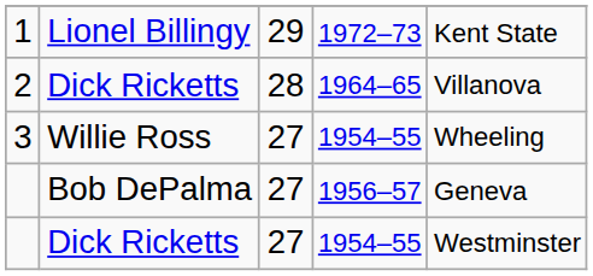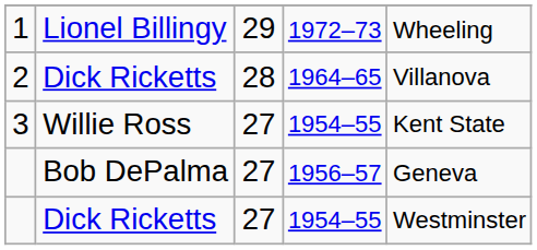 <table class="wikitable">
 <tr>
 </tr>
 <tr>
 <td>1</td>
 <td><a href='#'>Lionel Billingy</a></td>
 <td>29</td>
 <td style="font-size:80%;"><a href='#'>1972–73</a></td>
-<td style="font-size:80%;">Kent State</td>
+<td style="font-size:80%;">Wheeling</td>
 </tr>
 <tr>
 <td>2</td>
 <td><a href='#'>Dick Ricketts</a></td>
 <td>28</td>
 <td style="font-size:80%;"><a href='#'>1964–65</a></td>
 <td style="font-size:80%;">Villanova</td>
 </tr>
 <tr>
 <td>3</td>
 <td>Willie Ross</td>
 <td>27</td>
 <td style="font-size:80%;"><a href='#'>1954–55</a></td>
-<td style="font-size:80%;">Wheeling</td>
+<td style="font-size:80%;">Kent State</td>
 </tr>
 <tr>
 <td></td>
 <td>Bob DePalma</td>
 <td>27</td>
 <td style="font-size:80%;"><a href='#'>1956–57</a></td>
 <td style="font-size:80%;">Geneva</td>
 </tr>
 <tr>
 <td></td>
 <td><a href='#'>Dick Ricketts</a></td>
 <td>27</td>
 <td style="font-size:80%;"><a href='#'>1954–55</a></td>
 <td style="font-size:80%;">Westminster</td>
 </tr>
 </table>
